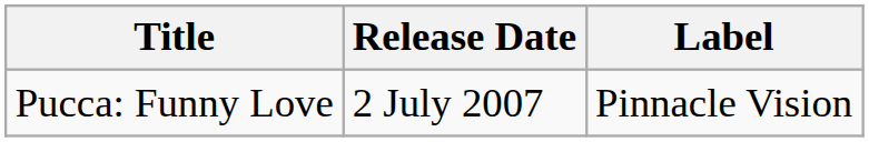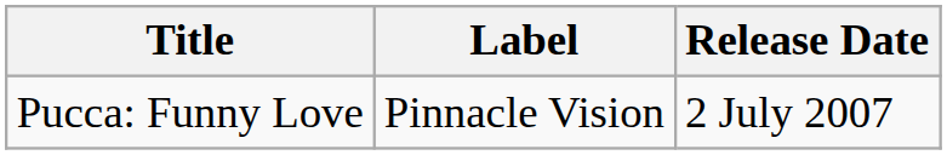 <table class="wikitable">
 <tr>
 <th>Title</th>
+<th>Label</th>
 <th>Release Date</th>
-<th>Label</th>
 </tr>
 <tr>
 <td>Pucca: Funny Love</td>
+<td>Pinnacle Vision</td>
 <td>2 July 2007</td>
-<td>Pinnacle Vision</td>
 </tr>
 </table>
